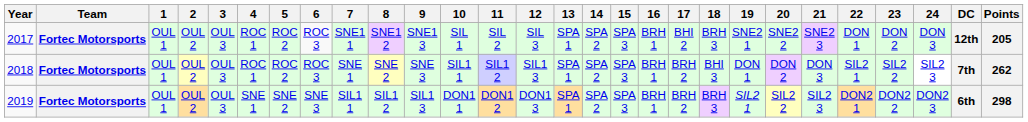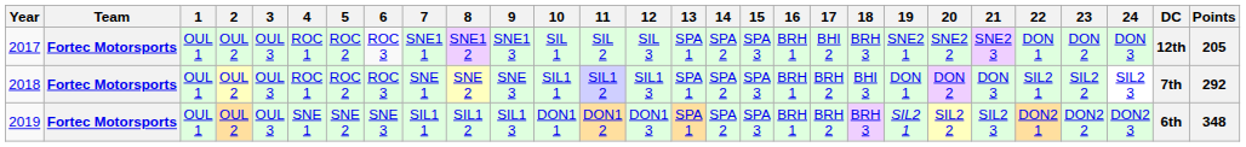 <table class="wikitable" style="text-align:center; font-size:85%">
 <tr>
 <th>Year</th>
 <th>Team</th>
 <th>1</th>
 <th>2</th>
 <th>3</th>
 <th>4</th>
 <th>5</th>
 <th>6</th>
 <th>7</th>
 <th>8</th>
 <th>9</th>
 <th>10</th>
 <th>11</th>
 <th>12</th>
 <th>13</th>
 <th>14</th>
 <th>15</th>
 <th>16</th>
 <th>17</th>
 <th>18</th>
 <th>19</th>
 <th>20</th>
 <th>21</th>
 <th>22</th>
 <th>23</th>
 <th>24</th>
 <th>DC</th>
 <th>Points</th>
 </tr>
 <tr>
 <td><a href='#'>2017</a></td>
 <th nowrap><a href='#'>Fortec Motorsports</a></th>
 <td style="background:#DFFFDF;"><a href='#'>OUL<br>1</a><br></td>
 <td style="background:#DFFFDF;"><a href='#'>OUL<br>2</a><br></td>
 <td style="background:#DFFFDF;"><a href='#'>OUL<br>3</a><br></td>
 <td style="background:#DFFFDF;"><a href='#'>ROC<br>1</a><br></td>
 <td style="background:#DFFFDF;"><a href='#'>ROC<br>2</a><br></td>
 <td style="background:#;"><a href='#'>ROC<br>3</a><br></td>
 <td style="background:#DFFFDF;"><a href='#'>SNE1<br>1</a><br></td>
 <td style="background:#EFCFFF;"><a href='#'>SNE1<br>2</a><br></td>
 <td style="background:#DFFFDF;"><a href='#'>SNE1<br>3</a><br></td>
 <td style="background:#DFFFDF;"><a href='#'>SIL<br>1</a><br></td>
 <td style="background:#DFFFDF;"><a href='#'>SIL<br>2</a><br></td>
 <td style="background:#DFFFDF;"><a href='#'>SIL<br>3</a><br></td>
 <td style="background:#DFFFDF;"><a href='#'>SPA<br>1</a><br></td>
 <td style="background:#DFFFDF;"><a href='#'>SPA<br>2</a><br></td>
 <td style="background:#DFFFDF;"><a href='#'>SPA<br>3</a><br></td>
 <td style="background:#DFFFDF;"><a href='#'>BRH<br>1</a><br></td>
 <td style="background:#DFFFDF;"><a href='#'>BHI<br>2</a><br></td>
 <td style="background:#DFFFDF;"><a href='#'>BRH<br>3</a><br></td>
 <td style="background:#DFFFDF;"><a href='#'>SNE2<br>1</a><br></td>
 <td style="background:#DFFFDF;"><a href='#'>SNE2<br>2</a><br></td>
 <td style="background:#EFCFFF;"><a href='#'>SNE2<br>3</a><br></td>
 <td style="background:#DFFFDF;"><a href='#'>DON<br>1</a><br></td>
 <td style="background:#DFFFDF;"><a href='#'>DON<br>2</a><br></td>
 <td style="background:#DFFFDF;"><a href='#'>DON<br>3</a><br></td>
 <th>12th</th>
 <th>205</th>
 </tr>
 <tr>
 <td><a href='#'>2018</a></td>
 <th nowrap><a href='#'>Fortec Motorsports</a></th>
 <td style="background:#DFFFDF;"><a href='#'>OUL<br>1</a><br></td>
 <td style="background:#FFFFBF;"><a href='#'>OUL<br>2</a><br></td>
 <td style="background:#DFFFDF;"><a href='#'>OUL<br>3</a><br></td>
 <td style="background:#DFFFDF;"><a href='#'>ROC<br>1</a><br></td>
 <td style="background:#DFFFDF;"><a href='#'>ROC<br>2</a><br></td>
 <td style="background:#DFFFDF;"><a href='#'>ROC<br>3</a><br></td>
 <td style="background:#DFFFDF;"><a href='#'>SNE<br>1</a><br></td>
 <td style="background:#FFFFBF;"><a href='#'>SNE<br>2</a><br></td>
 <td style="background:#DFFFDF;"><a href='#'>SNE<br>3</a><br></td>
 <td style="background:#DFFFDF;"><a href='#'>SIL1<br>1</a><br></td>
 <td style="background:#CFCFFF;"><a href='#'>SIL1<br>2</a><br></td>
 <td style="background:#DFFFDF;"><a href='#'>SIL1<br>3</a><br></td>
 <td style="background:#DFFFDF;"><a href='#'>SPA<br>1</a><br></td>
 <td style="background:#DFFFDF;"><a href='#'>SPA<br>2</a><br></td>
 <td style="background:#DFFFDF;"><a href='#'>SPA<br>3</a><br></td>
 <td style="background:#DFFFDF;"><a href='#'>BRH<br>1</a><br></td>
 <td style="background:#DFFFDF;"><a href='#'>BRH<br>2</a><br></td>
 <td style="background:#DFFFDF;"><a href='#'>BHI<br>3</a><br></td>
 <td style="background:#DFFFDF;"><a href='#'>DON<br>1</a><br></td>
 <td style="background:#EFCFFF;"><a href='#'>DON<br>2</a><br></td>
 <td style="background:#DFFFDF;"><a href='#'>DON<br>3</a><br></td>
 <td style="background:#DFFFDF;"><a href='#'>SIL2<br>1</a><br></td>
 <td style="background:#DFFFDF;"><a href='#'>SIL2<br>2</a><br></td>
 <td style="background:#FFFFFF;"><a href='#'>SIL2<br>3</a><br></td>
 <th>7th</th>
-<th>262</th>
+<th>292</th>
 </tr>
 <tr>
 <td><a href='#'>2019</a></td>
 <th nowrap><a href='#'>Fortec Motorsports</a></th>
 <td style="background:#DFFFDF;"><a href='#'>OUL<br>1</a><br></td>
 <td style="background:#FFDF9F;"><a href='#'>OUL<br>2</a><br></td>
 <td style="background:#DFFFDF;"><a href='#'>OUL<br>3</a><br></td>
 <td style="background:#DFFFDF;"><a href='#'>SNE<br>1</a><br></td>
 <td style="background:#DFFFDF;"><a href='#'>SNE<br>2</a><br></td>
 <td style="background:#DFFFDF;"><a href='#'>SNE<br>3</a><br></td>
 <td style="background:#DFFFDF;"><a href='#'>SIL1<br>1</a><br></td>
 <td style="background:#DFFFDF;"><a href='#'>SIL1<br>2</a><br></td>
 <td style="background:#DFFFDF;"><a href='#'>SIL1<br>3</a><br></td>
 <td style="background:#DFFFDF;"><a href='#'>DON1<br>1</a><br></td>
 <td style="background:#FFDF9F;"><a href='#'>DON1<br>2</a><br></td>
 <td style="background:#DFFFDF;"><a href='#'>DON1<br>3</a><br></td>
 <td style="background:#FFDF9F;"><a href='#'>SPA<br>1</a><br></td>
 <td style="background:#DFFFDF;"><a href='#'>SPA<br>2</a><br></td>
 <td style="background:#DFFFDF;"><a href='#'>SPA<br>3</a><br></td>
 <td style="background:#DFFFDF;"><a href='#'>BRH<br>1</a><br></td>
 <td style="background:#DFFFDF;"><a href='#'>BRH<br>2</a><br></td>
 <td style="background:#EFCFFF;"><a href='#'>BRH<br>3</a><br></td>
 <td style="background:#DFFFDF;"><em><a href='#'>SIL2<br>1</a></em><br></td>
 <td style="background:#FFFFBF;"><a href='#'>SIL2<br>2</a><br></td>
 <td style="background:#DFFFDF;"><a href='#'>SIL2<br>3</a><br></td>
 <td style="background:#FFDF9F;"><a href='#'>DON2<br>1</a><br></td>
 <td style="background:#DFFFDF;"><a href='#'>DON2<br>2</a><br></td>
 <td style="background:#DFFFDF;"><a href='#'>DON2<br>3</a><br></td>
 <th>6th</th>
-<th>298</th>
+<th>348</th>
 </tr>
 </table>
